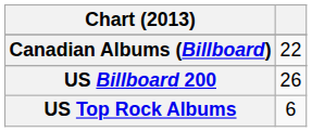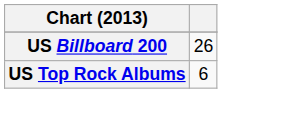 <table class="wikitable sortable plainrowheaders" style="text-align:center">
 <tr>
 <th scope="col">Chart (2013)</th>
 <th scope="col"></th>
 </tr>
 <tr>
-</tr>
-<tr>
-<th scope="row">Canadian Albums (<em><a href='#'>Billboard</a></em>)</th>
-<td>22</td>
 </tr>
 <tr>
 </tr>
 <tr>
 <th scope="row">US <a href='#'><em>Billboard</em> 200</a></th>
 <td>26</td>
 </tr>
 <tr>
 <th scope="row">US <a href='#'>Top Rock Albums</a></th>
 <td>6</td>
 </tr>
 </table>
